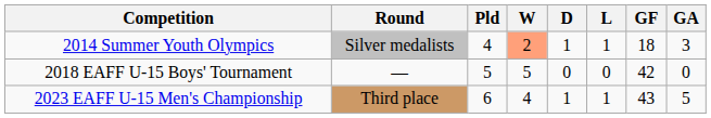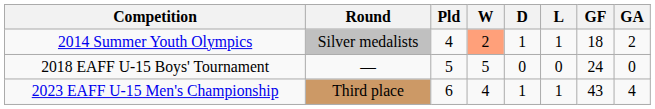 <table class="wikitable" style="text-align:center;">
 <tr>
 <th width="300">Competition</th>
 <th width="120">Round</th>
 <th width="30">Pld</th>
 <th width="30">W</th>
 <th width="30">D</th>
 <th width="30">L</th>
 <th width="30">GF</th>
 <th width="30">GA</th>
 </tr>
 <tr>
 <td> <a href='#'>2014 Summer Youth Olympics</a></td>
 <td bgcolor="silver">Silver medalists</td>
 <td>4</td>
 <td style="background: lightsalmon;">2</td>
 <td>1</td>
 <td>1</td>
 <td>18</td>
-<td>3</td>
+<td>2</td>
 </tr>
 <tr>
 <td> 2018 EAFF U-15 Boys' Tournament</td>
 <td>—</td>
 <td>5</td>
 <td>5</td>
 <td>0</td>
 <td>0</td>
-<td>42</td>
+<td>24</td>
 <td>0</td>
 </tr>
 <tr>
 <td> <a href='#'>2023 EAFF U-15 Men's Championship</a></td>
 <td bgcolor="#c96">Third place</td>
 <td>6</td>
 <td>4</td>
 <td>1</td>
 <td>1</td>
 <td>43</td>
-<td>5</td>
+<td>4</td>
 </tr>
 </table>
